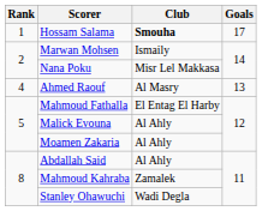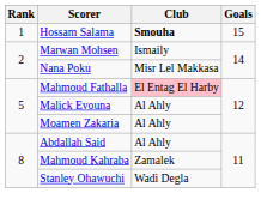 <table class="wikitable" style="text-align:center">
 <tr>
 <th>Rank</th>
 <th>Scorer</th>
 <th>Club</th>
 <th>Goals</th>
 </tr>
 <tr>
 <td>1</td>
 <td align="left"> <a href='#'>Hossam Salama</a></td>
 <td align="left"><strong>Smouha</strong></td>
-<td>17</td>
+<td>15</td>
 </tr>
 <tr>
 <td rowspan=2>2</td>
 <td align="left"> <a href='#'>Marwan Mohsen</a></td>
 <td align="left">Ismaily</td>
 <td rowspan=2>14</td>
 </tr>
 <tr>
 <td align="left"> <a href='#'>Nana Poku</a></td>
 <td align="left">Misr Lel Makkasa</td>
 </tr>
 <tr>
-<td>4</td>
-<td align="left"> <a href='#'>Ahmed Raouf</a></td>
-<td align="left">Al Masry</td>
-<td>13</td>
-</tr>
-<tr>
 <td rowspan=3>5</td>
 <td align="left"> <a href='#'>Mahmoud Fathalla</a></td>
-<td align="left">El Entag El Harby</td>
+<td align="left" style="background: pink;">El Entag El Harby</td>
 <td rowspan=3>12</td>
 </tr>
 <tr>
 <td align="left"> <a href='#'>Malick Evouna</a></td>
 <td align="left">Al Ahly</td>
 </tr>
 <tr>
 <td align="left"> <a href='#'>Moamen Zakaria</a></td>
 <td align="left">Al Ahly</td>
 </tr>
 <tr>
 <td rowspan=3>8</td>
 <td align="left"> <a href='#'>Abdallah Said</a></td>
 <td align="left">Al Ahly</td>
 <td rowspan=3>11</td>
 </tr>
 <tr>
 <td align="left"> <a href='#'>Mahmoud Kahraba</a></td>
 <td align="left">Zamalek</td>
 </tr>
 <tr>
 <td align="left"> <a href='#'>Stanley Ohawuchi</a></td>
 <td align="left">Wadi Degla</td>
 </tr>
 </table>
